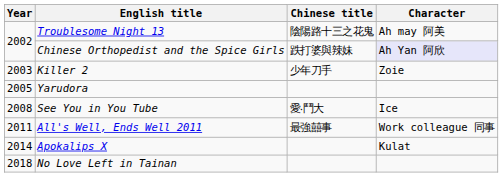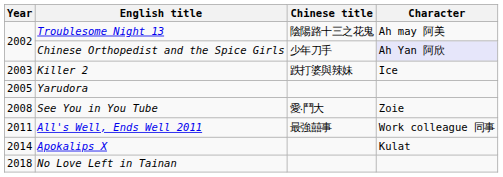 <table class="wikitable">
 <tr>
 <th>Year</th>
 <th>English title</th>
 <th>Chinese title</th>
 <th>Character</th>
 </tr>
 <tr>
 <td rowspan=2>2002</td>
 <td><em><a href='#'>Troublesome Night 13</a></em></td>
 <td>陰陽路十三之花鬼</td>
 <td>Ah may 阿美</td>
 </tr>
 <tr>
 <td><em>Chinese Orthopedist and the Spice Girls</em></td>
-<td>跌打婆與辣妹</td>
+<td>少年刀手</td>
 <td style="background: lavender;">Ah Yan 阿欣</td>
 </tr>
 <tr>
 <td>2003</td>
 <td><em>Killer 2</em></td>
-<td>少年刀手</td>
-<td>Zoie</td>
+<td>跌打婆與辣妹</td>
+<td>Ice</td>
 </tr>
 <tr>
 <td>2005</td>
 <td><em>Yarudora</em></td>
 <td></td>
 <td></td>
 </tr>
 <tr>
 <td>2008</td>
 <td><em>See You in You Tube</em></td>
 <td>愛‧鬥大</td>
-<td>Ice</td>
+<td>Zoie</td>
 </tr>
 <tr>
 <td>2011</td>
 <td><em><a href='#'>All's Well, Ends Well 2011</a></em></td>
 <td>最強囍事</td>
 <td>Work colleague 同事</td>
 </tr>
 <tr>
 <td>2014</td>
 <td><em><a href='#'>Apokalips X</a></em></td>
 <td></td>
 <td>Kulat</td>
 </tr>
 <tr>
 <td>2018</td>
 <td><em>No Love Left in Tainan</em></td>
 <td></td>
 <td></td>
 </tr>
 </table>
